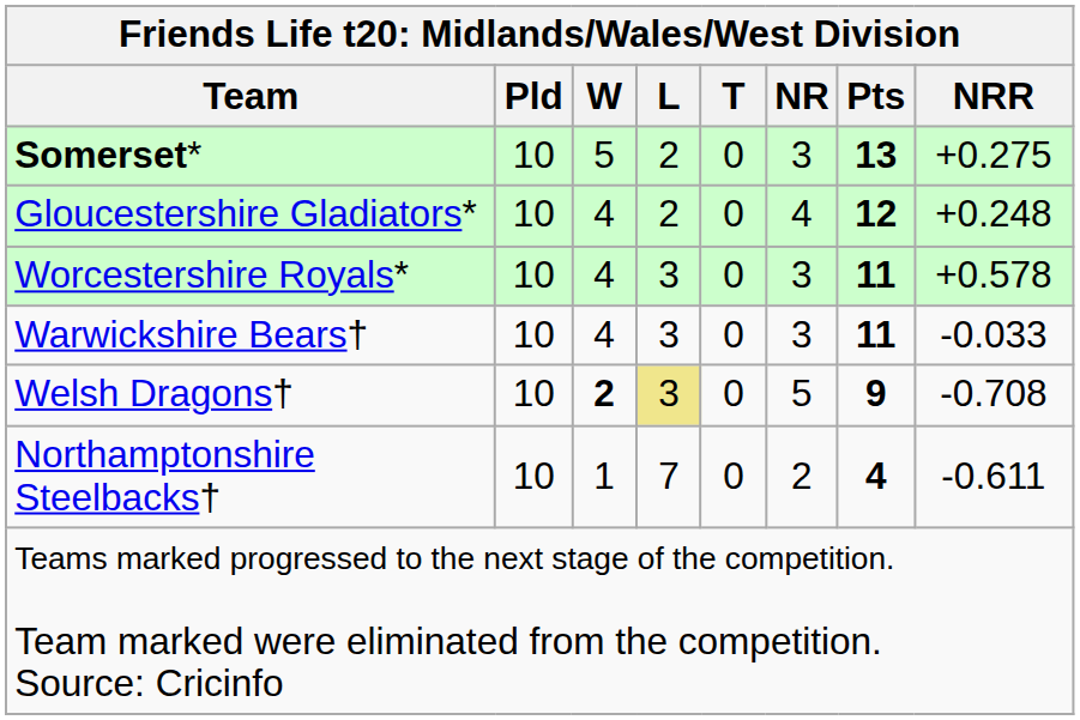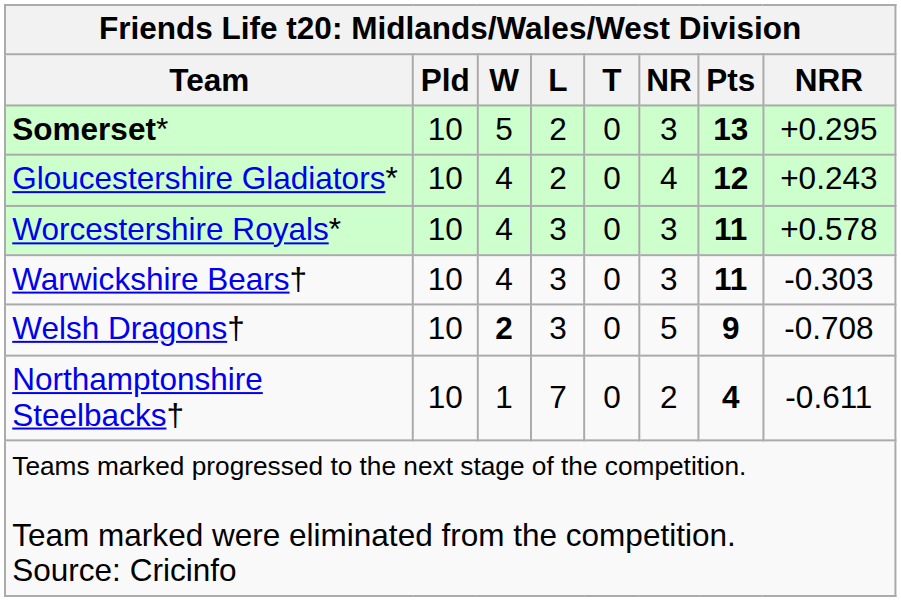 <table class="wikitable" style="text-align: center;">
 <tr>
 <th colspan="9">Friends Life t20: Midlands/Wales/West Division</th>
 </tr>
 <tr>
 <th width=200>Team</th>
 <th width=20>Pld</th>
 <th width=20>W</th>
 <th width=20>L</th>
 <th width=20>T</th>
 <th width=20>NR</th>
 <th width=20>Pts</th>
 <th width=60>NRR</th>
 </tr>
 <tr style="background:#ccffcc;">
 <td align=left><strong>Somerset</strong>*</td>
 <td>10</td>
 <td>5</td>
 <td>2</td>
 <td>0</td>
 <td>3</td>
 <td><strong>13</strong></td>
-<td>+0.275</td>
+<td>+0.295</td>
 </tr>
 <tr style="background:#ccffcc;">
 <td align=left><a href='#'>Gloucestershire Gladiators</a>*</td>
 <td>10</td>
 <td>4</td>
 <td>2</td>
 <td>0</td>
 <td>4</td>
 <td><strong>12</strong></td>
-<td>+0.248</td>
+<td>+0.243</td>
 </tr>
 <tr style="background:#ccffcc;">
 <td align=left><a href='#'>Worcestershire Royals</a>*</td>
 <td>10</td>
 <td>4</td>
 <td>3</td>
 <td>0</td>
 <td>3</td>
 <td><strong>11</strong></td>
 <td>+0.578</td>
 </tr>
 <tr>
 <td align=left><a href='#'>Warwickshire Bears</a>†</td>
 <td>10</td>
 <td>4</td>
 <td>3</td>
 <td>0</td>
 <td>3</td>
 <td><strong>11</strong></td>
-<td>-0.033</td>
+<td>-0.303</td>
 </tr>
 <tr>
 <td align=left><a href='#'>Welsh Dragons</a>†</td>
 <td>10</td>
 <td><strong>2</strong></td>
-<td style="background: khaki;">3</td>
+<td>3</td>
 <td>0</td>
 <td>5</td>
 <td><strong>9</strong></td>
 <td>-0.708</td>
 </tr>
 <tr>
 <td align=left><a href='#'>Northamptonshire Steelbacks</a>†</td>
 <td>10</td>
 <td>1</td>
 <td>7</td>
 <td>0</td>
 <td>2</td>
 <td><strong>4</strong></td>
 <td>-0.611</td>
 </tr>
 <tr>
 <td colspan="9" align="left"><small>Teams marked  progressed to the next stage of the competition.<br></small><br>Team marked  were eliminated from the competition.<br>Source: Cricinfo</td>
 </tr>
 </table>
